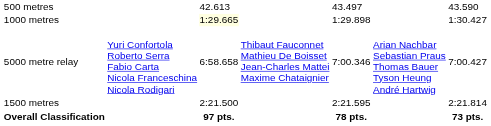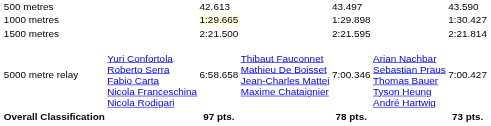 <table>
 <tr>
 <td>500 metres</td>
 <td></td>
 <td>42.613</td>
 <td></td>
 <td>43.497</td>
 <td></td>
 <td>43.590</td>
 </tr>
 <tr>
 <td>1000 metres</td>
 <td></td>
 <td style="background: lightyellow;">1:29.665</td>
 <td></td>
 <td>1:29.898</td>
 <td></td>
 <td>1:30.427</td>
 </tr>
 <tr>
+<td>1500 metres</td>
+<td></td>
+<td>2:21.500</td>
+<td></td>
+<td>2:21.595</td>
+<td></td>
+<td>2:21.814</td>
+</tr>
+<tr>
 <td>5000 metre relay</td>
 <td valign=top><br><a href='#'>Yuri Confortola</a><br><a href='#'>Roberto Serra</a><br><a href='#'>Fabio Carta</a><br><a href='#'>Nicola Franceschina</a><br><a href='#'>Nicola Rodigari</a></td>
 <td>6:58.658</td>
 <td valign=top><br><a href='#'>Thibaut Fauconnet</a><br><a href='#'>Mathieu De Boisset</a><br><a href='#'>Jean-Charles Mattei</a><br><a href='#'>Maxime Chataignier</a></td>
 <td>7:00.346</td>
 <td valign=top><br><a href='#'>Arian Nachbar</a><br><a href='#'>Sebastian Praus</a><br><a href='#'>Thomas Bauer</a><br><a href='#'>Tyson Heung</a><br><a href='#'>André Hartwig</a></td>
 <td>7:00.427</td>
-</tr>
-<tr>
-<td>1500 metres</td>
-<td></td>
-<td>2:21.500</td>
-<td></td>
-<td>2:21.595</td>
-<td></td>
-<td>2:21.814</td>
 </tr>
 <tr>
 <th>Overall Classification</th>
 <th></th>
 <th>97 pts.</th>
 <th></th>
 <th>78 pts.</th>
 <th></th>
 <th>73 pts.</th>
 </tr>
 </table>
